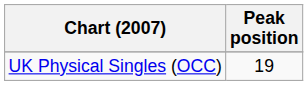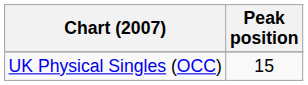 <table class="wikitable">
 <tr>
 <th>Chart (2007)</th>
 <th>Peak<br>position</th>
 </tr>
 <tr>
 </tr>
 <tr>
 </tr>
 <tr>
 <td><a href='#'>UK Physical Singles</a> (<a href='#'>OCC</a>)</td>
-<td align=center>19</td>
+<td align=center>15</td>
 </tr>
 </table>
